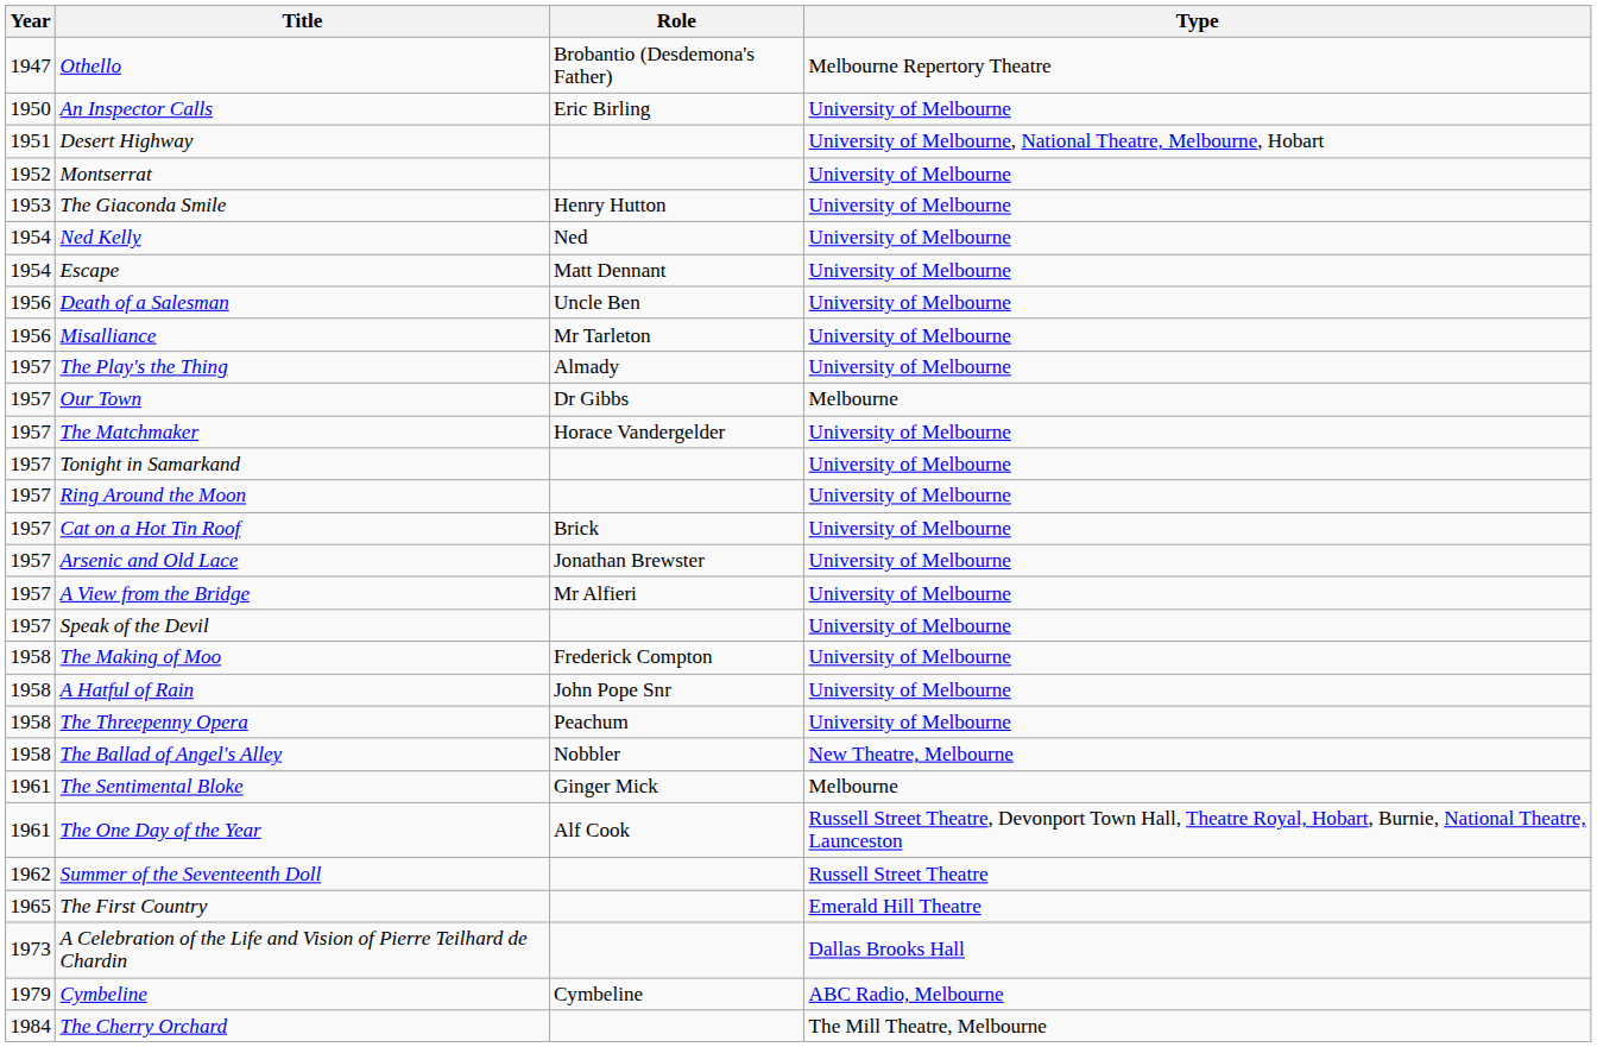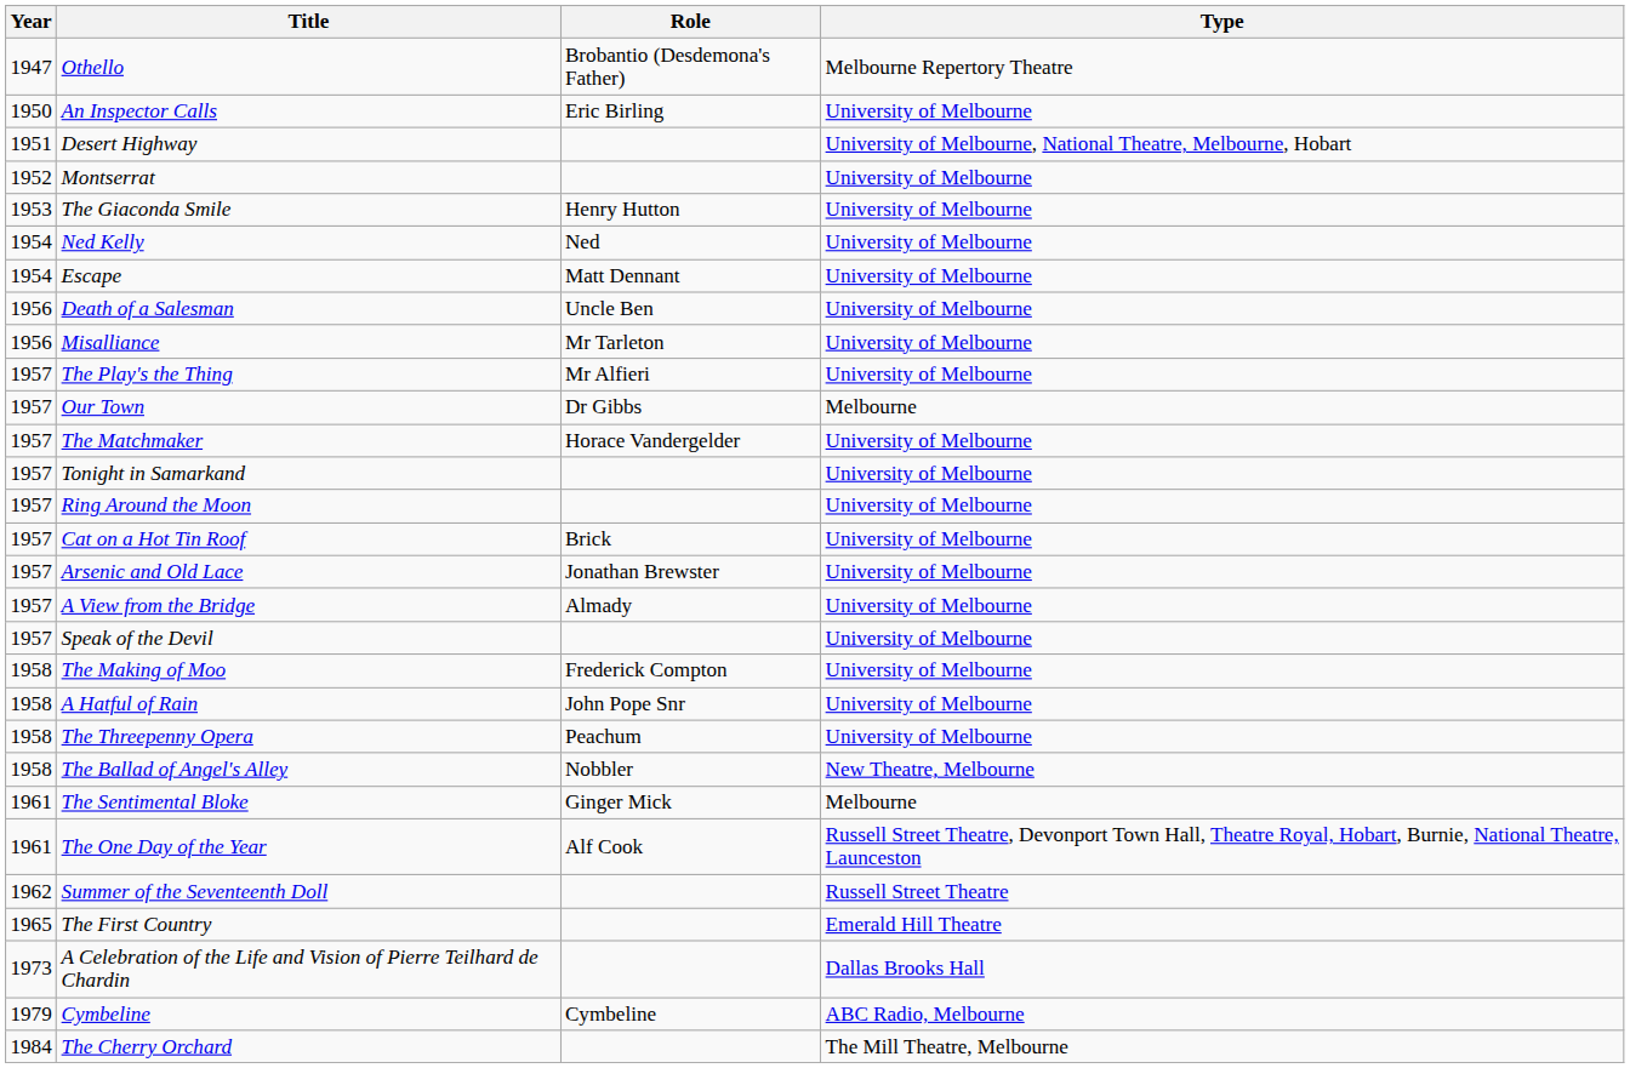 <table class="wikitable">
 <tr>
 <th>Year</th>
 <th>Title</th>
 <th>Role</th>
 <th>Type</th>
 </tr>
 <tr>
 <td>1947</td>
 <td><em><a href='#'>Othello</a></em></td>
 <td>Brobantio (Desdemona's Father)</td>
 <td>Melbourne Repertory Theatre</td>
 </tr>
 <tr>
 <td>1950</td>
 <td><em><a href='#'>An Inspector Calls</a></em></td>
 <td>Eric Birling</td>
 <td><a href='#'>University of Melbourne</a></td>
 </tr>
 <tr>
 <td>1951</td>
 <td><em>Desert Highway</em></td>
 <td></td>
 <td><a href='#'>University of Melbourne</a>,  <a href='#'>National Theatre, Melbourne</a>, Hobart</td>
 </tr>
 <tr>
 <td>1952</td>
 <td><em>Montserrat</em></td>
 <td></td>
 <td><a href='#'>University of Melbourne</a></td>
 </tr>
 <tr>
 <td>1953</td>
 <td><em>The Giaconda Smile</em></td>
 <td>Henry Hutton</td>
 <td><a href='#'>University of Melbourne</a></td>
 </tr>
 <tr>
 <td>1954</td>
 <td><em><a href='#'>Ned Kelly</a></em></td>
 <td>Ned</td>
 <td><a href='#'>University of Melbourne</a></td>
 </tr>
 <tr>
 <td>1954</td>
 <td><em>Escape</em></td>
 <td>Matt Dennant</td>
 <td><a href='#'>University of Melbourne</a></td>
 </tr>
 <tr>
 <td>1956</td>
 <td><em><a href='#'>Death of a Salesman</a></em></td>
 <td>Uncle Ben</td>
 <td><a href='#'>University of Melbourne</a></td>
 </tr>
 <tr>
 <td>1956</td>
 <td><em><a href='#'>Misalliance</a></em></td>
 <td>Mr Tarleton</td>
 <td><a href='#'>University of Melbourne</a></td>
 </tr>
 <tr>
 <td>1957</td>
 <td><em><a href='#'>The Play's the Thing</a></em></td>
-<td>Almady</td>
+<td>Mr Alfieri</td>
 <td><a href='#'>University of Melbourne</a></td>
 </tr>
 <tr>
 <td>1957</td>
 <td><em><a href='#'>Our Town</a></em></td>
 <td>Dr Gibbs</td>
 <td>Melbourne</td>
 </tr>
 <tr>
 <td>1957</td>
 <td><em><a href='#'>The Matchmaker</a></em></td>
 <td>Horace Vandergelder</td>
 <td><a href='#'>University of Melbourne</a></td>
 </tr>
 <tr>
 <td>1957</td>
 <td><em>Tonight in Samarkand</em></td>
 <td></td>
 <td><a href='#'>University of Melbourne</a></td>
 </tr>
 <tr>
 <td>1957</td>
 <td><em><a href='#'>Ring Around the Moon</a></em></td>
 <td></td>
 <td><a href='#'>University of Melbourne</a></td>
 </tr>
 <tr>
 <td>1957</td>
 <td><em><a href='#'>Cat on a Hot Tin Roof</a></em></td>
 <td>Brick</td>
 <td><a href='#'>University of Melbourne</a></td>
 </tr>
 <tr>
 <td>1957</td>
 <td><em><a href='#'>Arsenic and Old Lace</a></em></td>
 <td>Jonathan Brewster</td>
 <td><a href='#'>University of Melbourne</a></td>
 </tr>
 <tr>
 <td>1957</td>
 <td><em><a href='#'>A View from the Bridge</a></em></td>
-<td>Mr Alfieri</td>
+<td>Almady</td>
 <td><a href='#'>University of Melbourne</a></td>
 </tr>
 <tr>
 <td>1957</td>
 <td><em>Speak of the Devil</em></td>
 <td></td>
 <td><a href='#'>University of Melbourne</a></td>
 </tr>
 <tr>
 <td>1958</td>
 <td><em><a href='#'>The Making of Moo</a></em></td>
 <td>Frederick Compton</td>
 <td><a href='#'>University of Melbourne</a></td>
 </tr>
 <tr>
 <td>1958</td>
 <td><em><a href='#'>A Hatful of Rain</a></em></td>
 <td>John Pope Snr</td>
 <td><a href='#'>University of Melbourne</a></td>
 </tr>
 <tr>
 <td>1958</td>
 <td><em><a href='#'>The Threepenny Opera</a></em></td>
 <td>Peachum</td>
 <td><a href='#'>University of Melbourne</a></td>
 </tr>
 <tr>
 <td>1958</td>
 <td><em><a href='#'>The Ballad of Angel's Alley</a></em></td>
 <td>Nobbler</td>
 <td><a href='#'>New Theatre, Melbourne</a></td>
 </tr>
 <tr>
 <td>1961</td>
 <td><em><a href='#'>The Sentimental Bloke</a></em></td>
 <td>Ginger Mick</td>
 <td>Melbourne</td>
 </tr>
 <tr>
 <td>1961</td>
 <td><em><a href='#'>The One Day of the Year</a></em></td>
 <td>Alf Cook</td>
 <td><a href='#'>Russell Street Theatre</a>, Devonport Town Hall, <a href='#'>Theatre Royal, Hobart</a>, Burnie, <a href='#'>National Theatre, Launceston</a></td>
 </tr>
 <tr>
 <td>1962</td>
 <td><em><a href='#'>Summer of the Seventeenth Doll</a></em></td>
 <td></td>
 <td><a href='#'>Russell Street Theatre</a></td>
 </tr>
 <tr>
 <td>1965</td>
 <td><em>The First Country</em></td>
 <td></td>
 <td><a href='#'>Emerald Hill Theatre</a></td>
 </tr>
 <tr>
 <td>1973</td>
 <td><em>A Celebration of the Life and Vision of Pierre Teilhard de Chardin</em></td>
 <td></td>
 <td><a href='#'>Dallas Brooks Hall</a></td>
 </tr>
 <tr>
 <td>1979</td>
 <td><em><a href='#'>Cymbeline</a></em></td>
 <td>Cymbeline</td>
 <td><a href='#'>ABC Radio, Melbourne</a></td>
 </tr>
 <tr>
 <td>1984</td>
 <td><em><a href='#'>The Cherry Orchard</a></em></td>
 <td></td>
 <td>The Mill Theatre, Melbourne</td>
 </tr>
 </table>
